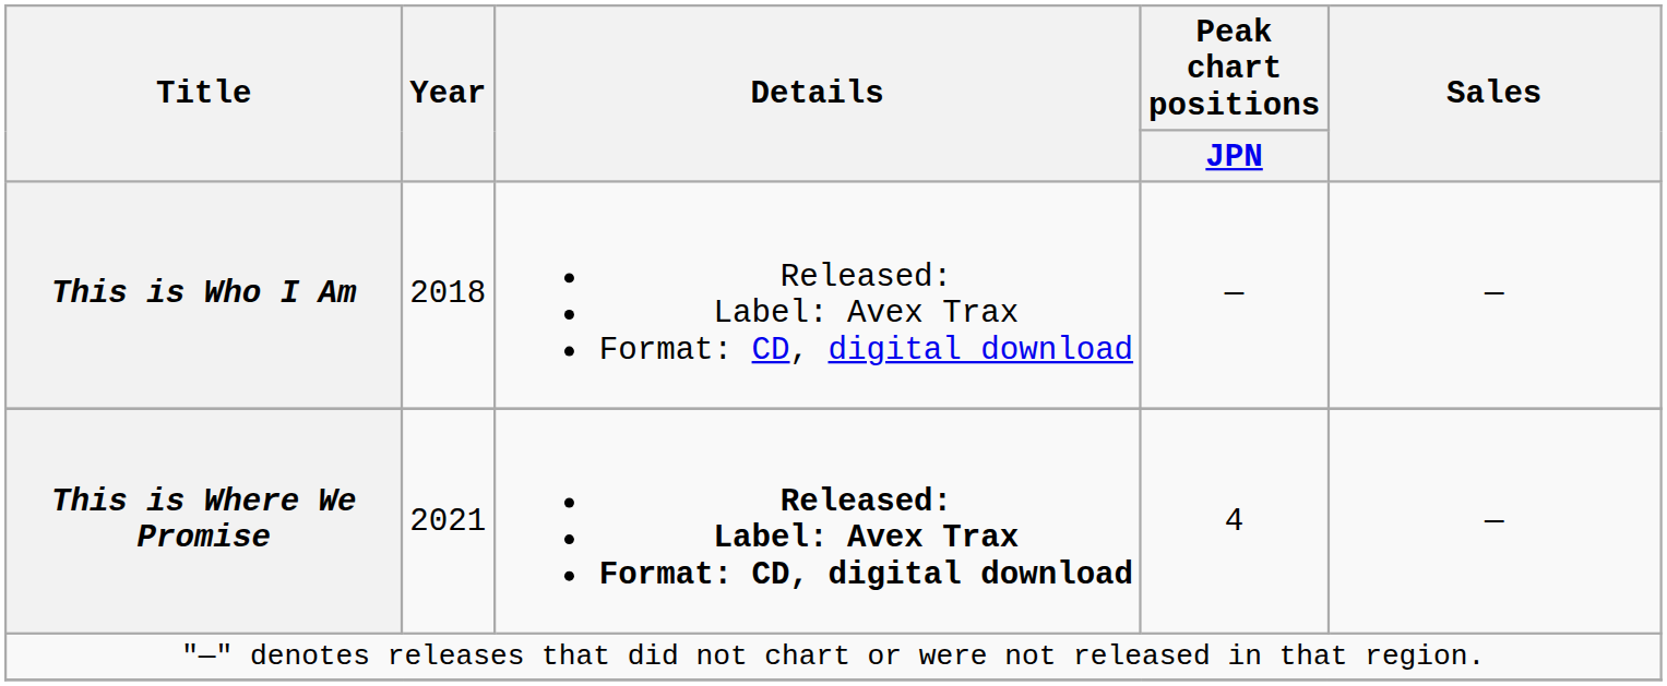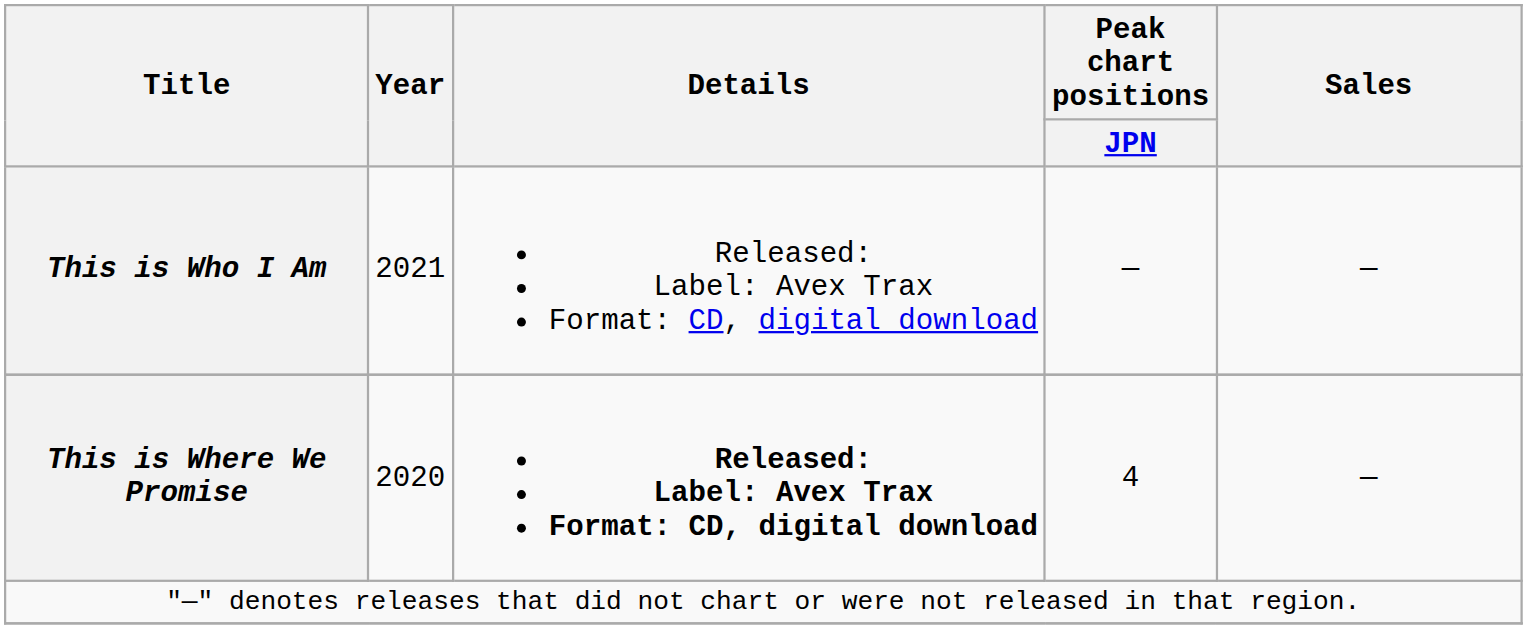 <table class="wikitable plainrowheaders" style="text-align:center;">
 <tr>
 <th rowspan="2" style="width:12em;">Title</th>
 <th rowspan="2">Year</th>
 <th rowspan="2">Details</th>
 <th colspan="1">Peak chart positions</th>
 <th rowspan="2" style="width:10em;">Sales</th>
 </tr>
 <tr>
 <th width="30"><a href='#'>JPN</a><br></th>
 </tr>
 <tr>
 <th scope="row"><em>This is Who I Am</em></th>
-<td>2018</td>
+<td>2021</td>
 <td><br><ul><li>Released: </li><li>Label: Avex Trax</li><li>Format: <a href='#'>CD</a>, <a href='#'>digital download</a></li></ul></td>
 <td>—</td>
 <td>—</td>
 </tr>
 <tr>
 </tr>
 <tr>
 <th scope="row"><em>This is Where We Promise</em></th>
-<td>2021</td>
+<td>2020</td>
 <td><strong><br><ul><li>Released: </li><li>Label: Avex Trax</li><li>Format: CD, digital download</li></ul></strong></td>
 <td>4</td>
 <td>—</td>
 </tr>
 <tr>
 <td colspan="5" style="font-size:90%;">"—" denotes releases that did not chart or were not released in that region.</td>
 </tr>
 <tr>
 </tr>
 </table>
